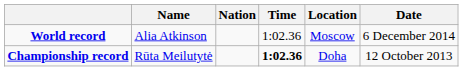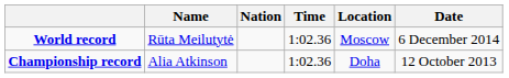 <table class=wikitable style=text-align:center>
 <tr>
 <th></th>
 <th>Name</th>
 <th>Nation</th>
 <th>Time</th>
 <th>Location</th>
 <th>Date</th>
 </tr>
 <tr>
 <td><strong><a href='#'>World record</a></strong></td>
-<td align=left><a href='#'>Alia Atkinson</a></td>
+<td align=left><a href='#'>Rūta Meilutytė</a></td>
 <td align=left></td>
 <td align=left>1:02.36</td>
 <td><a href='#'>Moscow</a></td>
 <td>6 December 2014</td>
 </tr>
 <tr>
 <td><strong><a href='#'>Championship record</a></strong></td>
-<td align=left><a href='#'>Rūta Meilutytė</a></td>
+<td align=left><a href='#'>Alia Atkinson</a></td>
 <td align=left></td>
-<td align=left><strong>1:02.36</strong></td>
+<td align=left>1:02.36</td>
 <td><a href='#'>Doha</a></td>
 <td>12 October 2013</td>
 </tr>
 </table>
